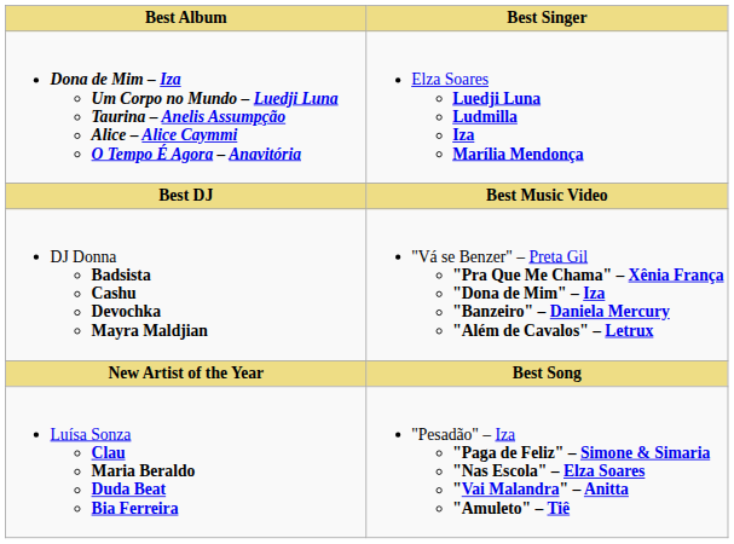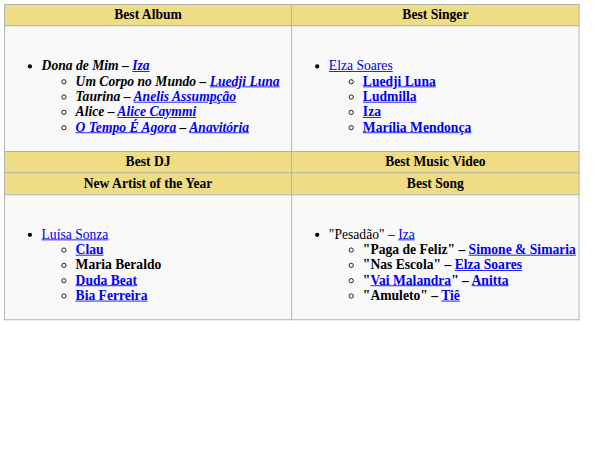 <table class="wikitable" style="width=">
 <tr>
 <th scope="col" style="background:#EEDD85; width:50%">Best Album</th>
 <th scope="col" style="background:#EEDD85; width:50%">Best Singer</th>
 </tr>
 <tr>
 <td style="vertical-align:top"><br><ul><li><strong><em>Dona de Mim<em> – <a href='#'>Iza</a><strong><ul><li></em>Um Corpo no Mundo<em> – <a href='#'>Luedji Luna</a></li><li></em>Taurina<em> – <a href='#'>Anelis Assumpção</a></li><li></em>Alice<em> – <a href='#'>Alice Caymmi</a></li><li></em><a href='#'>O Tempo É Agora</a><em> – <a href='#'>Anavitória</a></li></ul></li></ul></td>
 <td style="vertical-align:top"><br><ul><li></strong><a href='#'>Elza Soares</a><strong><ul><li><a href='#'>Luedji Luna</a></li><li><a href='#'>Ludmilla</a></li><li><a href='#'>Iza</a></li><li><a href='#'>Marília Mendonça</a></li></ul></li></ul></td>
 </tr>
 <tr>
 <th scope="col" style="background:#EEDD85; width:50%">Best DJ</th>
 <th scope="col" style="background:#EEDD85; width:50%">Best Music Video</th>
 </tr>
 <tr>
-<td style="vertical-align:top"><br><ul><li></strong>DJ Donna<strong><ul><li>Badsista</li><li>Cashu</li><li>Devochka</li><li>Mayra Maldjian</li></ul></li></ul></td>
-<td style="vertical-align:top"><br><ul><li></strong>"Vá se Benzer" – <a href='#'>Preta Gil</a><strong><ul><li>"Pra Que Me Chama" – <a href='#'>Xênia França</a></li><li>"Dona de Mim" – <a href='#'>Iza</a></li><li>"Banzeiro" – <a href='#'>Daniela Mercury</a></li><li>"Além de Cavalos" – <a href='#'>Letrux</a></li></ul></li></ul></td>
-</tr>
-<tr>
 <th scope="col" style="background:#EEDD85; width:50%">New Artist of the Year</th>
 <th scope="col" style="background:#EEDD85; width:50%">Best Song</th>
 </tr>
 <tr>
 <td style="vertical-align:top"><br><ul><li></strong><a href='#'>Luísa Sonza</a><strong><ul><li><a href='#'>Clau</a></li><li>Maria Beraldo</li><li><a href='#'>Duda Beat</a></li><li><a href='#'>Bia Ferreira</a></li></ul></li></ul></td>
 <td style="vertical-align:top"><br><ul><li></strong>"Pesadão" – <a href='#'>Iza</a><strong><ul><li>"Paga de Feliz" – <a href='#'>Simone & Simaria</a></li><li>"Nas Escola" – <a href='#'>Elza Soares</a></li><li>"<a href='#'>Vai Malandra</a>" – <a href='#'>Anitta</a></li><li>"Amuleto" – <a href='#'>Tiê</a></li></ul></li></ul></td>
 </tr>
 </table>
